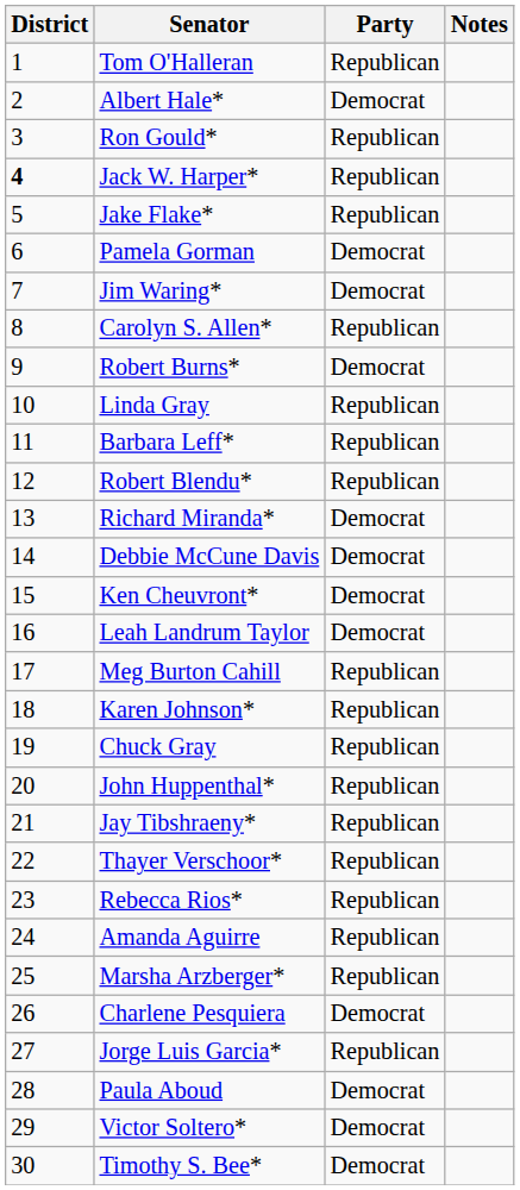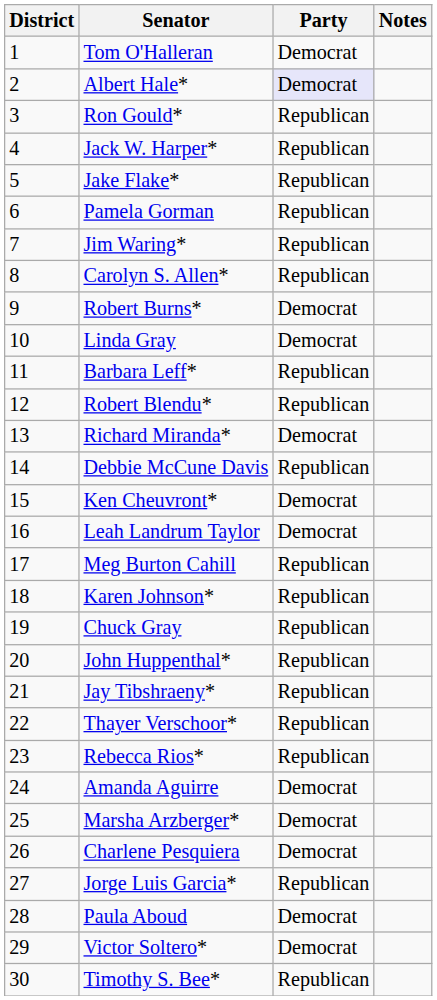 <table class=wikitable>
 <tr>
 <th>District</th>
 <th>Senator</th>
 <th>Party</th>
 <th>Notes</th>
 </tr>
 <tr>
 <td>1</td>
 <td><a href='#'>Tom O'Halleran</a></td>
-<td>Republican</td>
+<td>Democrat</td>
 <td></td>
 </tr>
 <tr>
 <td>2</td>
 <td><a href='#'>Albert Hale</a>*</td>
-<td>Democrat</td>
+<td style="background: lavender;">Democrat</td>
 <td></td>
 </tr>
 <tr>
 <td>3</td>
 <td><a href='#'>Ron Gould</a>*</td>
 <td>Republican</td>
 <td></td>
 </tr>
 <tr>
-<td><strong>4</strong></td>
+<td>4</td>
 <td><a href='#'>Jack W. Harper</a>*</td>
 <td>Republican</td>
 <td></td>
 </tr>
 <tr>
 <td>5</td>
 <td><a href='#'>Jake Flake</a>*</td>
 <td>Republican</td>
 <td></td>
 </tr>
 <tr>
 <td>6</td>
 <td><a href='#'>Pamela Gorman</a></td>
-<td>Democrat</td>
+<td>Republican</td>
 <td></td>
 </tr>
 <tr>
 <td>7</td>
 <td><a href='#'>Jim Waring</a>*</td>
-<td>Democrat</td>
+<td>Republican</td>
 <td></td>
 </tr>
 <tr>
 <td>8</td>
 <td><a href='#'>Carolyn S. Allen</a>*</td>
 <td>Republican</td>
 <td></td>
 </tr>
 <tr>
 <td>9</td>
 <td><a href='#'>Robert Burns</a>*</td>
 <td>Democrat</td>
 <td></td>
 </tr>
 <tr>
 <td>10</td>
 <td><a href='#'>Linda Gray</a></td>
-<td>Republican</td>
+<td>Democrat</td>
 <td></td>
 </tr>
 <tr>
 <td>11</td>
 <td><a href='#'>Barbara Leff</a>*</td>
 <td>Republican</td>
 <td></td>
 </tr>
 <tr>
 <td>12</td>
 <td><a href='#'>Robert Blendu</a>*</td>
 <td>Republican</td>
 <td></td>
 </tr>
 <tr>
 <td>13</td>
 <td><a href='#'>Richard Miranda</a>*</td>
 <td>Democrat</td>
 <td></td>
 </tr>
 <tr>
 <td>14</td>
 <td><a href='#'>Debbie McCune Davis</a></td>
-<td>Democrat</td>
+<td>Republican</td>
 <td></td>
 </tr>
 <tr>
 <td>15</td>
 <td><a href='#'>Ken Cheuvront</a>*</td>
 <td>Democrat</td>
 <td></td>
 </tr>
 <tr>
 <td>16</td>
 <td><a href='#'>Leah Landrum Taylor</a></td>
 <td>Democrat</td>
 <td></td>
 </tr>
 <tr>
 <td>17</td>
 <td><a href='#'>Meg Burton Cahill</a></td>
 <td>Republican</td>
 <td></td>
 </tr>
 <tr>
 <td>18</td>
 <td><a href='#'>Karen Johnson</a>*</td>
 <td>Republican</td>
 <td></td>
 </tr>
 <tr>
 <td>19</td>
 <td><a href='#'>Chuck Gray</a></td>
 <td>Republican</td>
 <td></td>
 </tr>
 <tr>
 <td>20</td>
 <td><a href='#'>John Huppenthal</a>*</td>
 <td>Republican</td>
 <td></td>
 </tr>
 <tr>
 <td>21</td>
 <td><a href='#'>Jay Tibshraeny</a>*</td>
 <td>Republican</td>
 <td></td>
 </tr>
 <tr>
 <td>22</td>
 <td><a href='#'>Thayer Verschoor</a>*</td>
 <td>Republican</td>
 <td></td>
 </tr>
 <tr>
 <td>23</td>
 <td><a href='#'>Rebecca Rios</a>*</td>
 <td>Republican</td>
 <td></td>
 </tr>
 <tr>
 <td>24</td>
 <td><a href='#'>Amanda Aguirre</a></td>
-<td>Republican</td>
+<td>Democrat</td>
 <td></td>
 </tr>
 <tr>
 <td>25</td>
 <td><a href='#'>Marsha Arzberger</a>*</td>
-<td>Republican</td>
+<td>Democrat</td>
 <td></td>
 </tr>
 <tr>
 <td>26</td>
 <td><a href='#'>Charlene Pesquiera</a></td>
 <td>Democrat</td>
 <td></td>
 </tr>
 <tr>
 <td>27</td>
 <td><a href='#'>Jorge Luis Garcia</a>*</td>
 <td>Republican</td>
 <td></td>
 </tr>
 <tr>
 <td>28</td>
 <td><a href='#'>Paula Aboud</a></td>
 <td>Democrat</td>
 <td></td>
 </tr>
 <tr>
 <td>29</td>
 <td><a href='#'>Victor Soltero</a>*</td>
 <td>Democrat</td>
 <td></td>
 </tr>
 <tr>
 <td>30</td>
 <td><a href='#'>Timothy S. Bee</a>*</td>
-<td>Democrat</td>
+<td>Republican</td>
 <td></td>
 </tr>
 <tr>
 </tr>
 </table>
